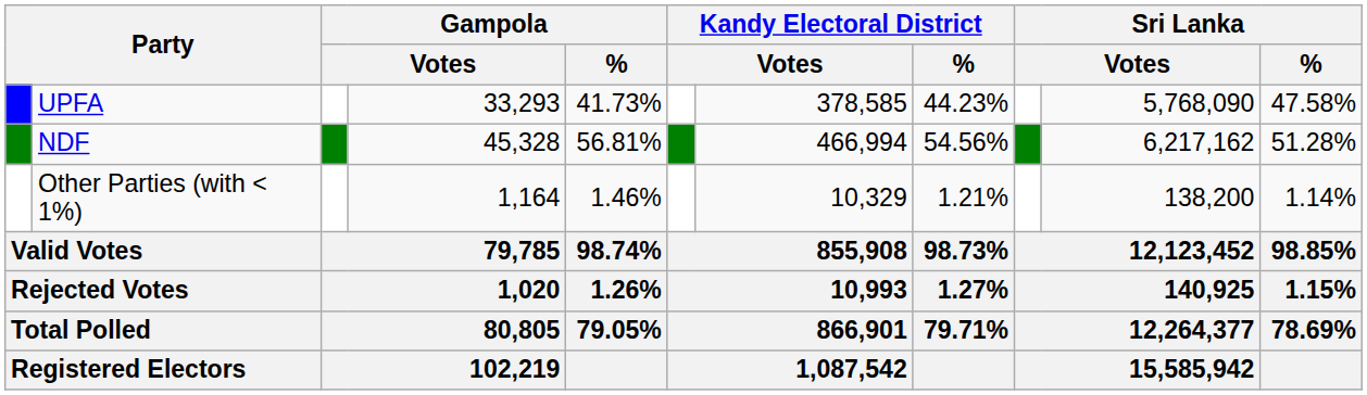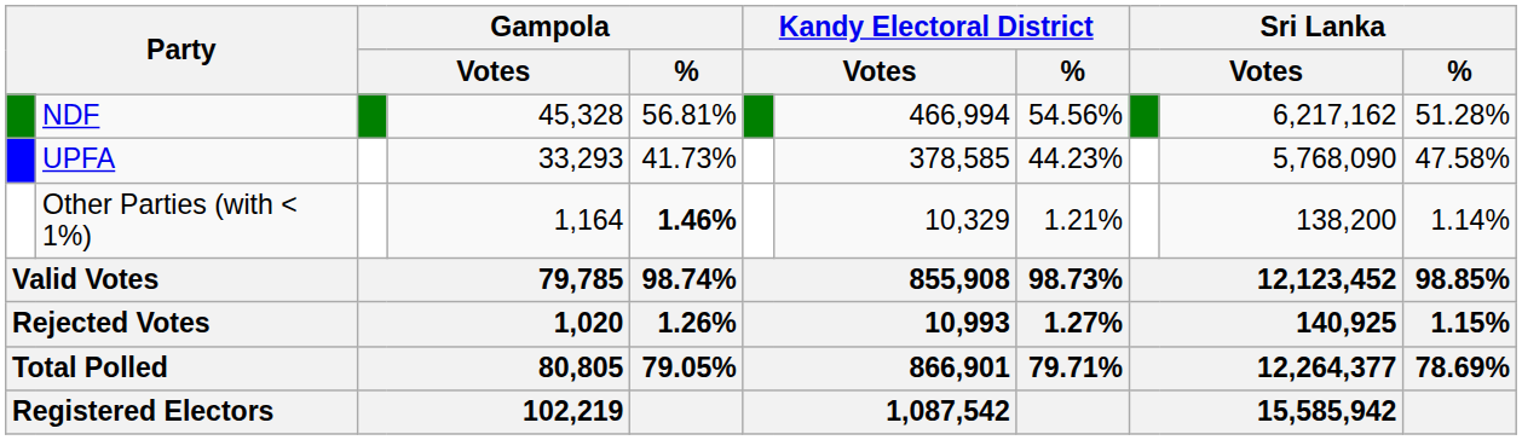 <table class="wikitable">
 <tr>
 <th colspan="2" width="144px"rowspan="2">Party</th>
 <th colspan="3" width="216px">Gampola</th>
 <th colspan="3" width="216px"><a href='#'>Kandy Electoral District</a></th>
 <th colspan="3" width="216px">Sri Lanka</th>
 </tr>
 <tr>
 <th colspan="2" width="144px">Votes</th>
 <th>%</th>
 <th colspan="2" width="144px">Votes</th>
 <th>%</th>
 <th colspan="2" width="144px">Votes</th>
 <th>%</th>
 </tr>
 <tr>
+<td style="background-color:green;" width="10px"></td>
+<td style="text-align:left;"><a href='#'>NDF</a></td>
+<td style="background-color:green;" width="10px"></td>
+<td style="text-align:right;">45,328</td>
+<td style="text-align:right;">56.81%</td>
+<td style="background-color:green;" width="10px"></td>
+<td style="text-align:right;">466,994</td>
+<td style="text-align:right;">54.56%</td>
+<td style="background-color:green;" width="10px"></td>
+<td style="text-align:right;">6,217,162</td>
+<td style="text-align:right;">51.28%</td>
+</tr>
+<tr>
 <td style="background-color:blue;" width="10px"></td>
 <td style="text-align:left;"><a href='#'>UPFA</a></td>
 <td style="background-color:white;" width="10px"></td>
 <td style="text-align:right;">33,293</td>
 <td style="text-align:right;">41.73%</td>
 <td style="background-color:white;" width="10px"></td>
 <td style="text-align:right;">378,585</td>
 <td style="text-align:right;">44.23%</td>
 <td style="background-color:white;" width="10px"></td>
 <td style="text-align:right;">5,768,090</td>
 <td style="text-align:right;">47.58%</td>
 </tr>
 <tr>
-<td style="background-color:green;" width="10px"></td>
-<td style="text-align:left;"><a href='#'>NDF</a></td>
-<td style="background-color:green;" width="10px"></td>
-<td style="text-align:right;">45,328</td>
-<td style="text-align:right;">56.81%</td>
-<td style="background-color:green;" width="10px"></td>
-<td style="text-align:right;">466,994</td>
-<td style="text-align:right;">54.56%</td>
-<td style="background-color:green;" width="10px"></td>
-<td style="text-align:right;">6,217,162</td>
-<td style="text-align:right;">51.28%</td>
-</tr>
-<tr>
 <td style="background-color:white;" width="10px"></td>
 <td style="text-align:left;">Other Parties (with < 1%)</td>
 <td style="background-color:white;" width="10px"></td>
 <td style="text-align:right;">1,164</td>
-<td style="text-align:right;">1.46%</td>
+<td style="text-align:right;"><strong>1.46%</strong></td>
 <td style="background-color:white;" width="10px"></td>
 <td style="text-align:right;">10,329</td>
 <td style="text-align:right;">1.21%</td>
 <td style="background-color:white;" width="10px"></td>
 <td style="text-align:right;">138,200</td>
 <td style="text-align:right;">1.14%</td>
 </tr>
 <tr>
 <th colspan="2" width="144px"style="text-align:left;">Valid Votes</th>
 <th style="text-align:right;"colspan="2" width="144px">79,785</th>
 <th style="text-align:right;">98.74%</th>
 <th style="text-align:right;"colspan="2" width="144px">855,908</th>
 <th style="text-align:right;">98.73%</th>
 <th style="text-align:right;"colspan="2" width="144px">12,123,452</th>
 <th style="text-align:right;">98.85%</th>
 </tr>
 <tr>
 <th colspan="2" width="144px"style="text-align:left;">Rejected Votes</th>
 <th style="text-align:right;"colspan="2" width="144px">1,020</th>
 <th style="text-align:right;">1.26%</th>
 <th style="text-align:right;"colspan="2" width="144px">10,993</th>
 <th style="text-align:right;">1.27%</th>
 <th style="text-align:right;"colspan="2" width="144px">140,925</th>
 <th style="text-align:right;">1.15%</th>
 </tr>
 <tr>
 <th colspan="2" width="144px"style="text-align:left;">Total Polled</th>
 <th style="text-align:right;"colspan="2" width="144px">80,805</th>
 <th style="text-align:right;">79.05%</th>
 <th style="text-align:right;"colspan="2" width="144px">866,901</th>
 <th style="text-align:right;">79.71%</th>
 <th style="text-align:right;"colspan="2" width="144px">12,264,377</th>
 <th style="text-align:right;">78.69%</th>
 </tr>
 <tr>
 <th colspan="2" width="144px"style="text-align:left;">Registered Electors</th>
 <th style="text-align:right;"colspan="2" width="144px">102,219</th>
 <th></th>
 <th style="text-align:right;"colspan="2" width="144px">1,087,542</th>
 <th></th>
 <th style="text-align:right;"colspan="2" width="144px">15,585,942</th>
 <th></th>
 </tr>
 </table>
